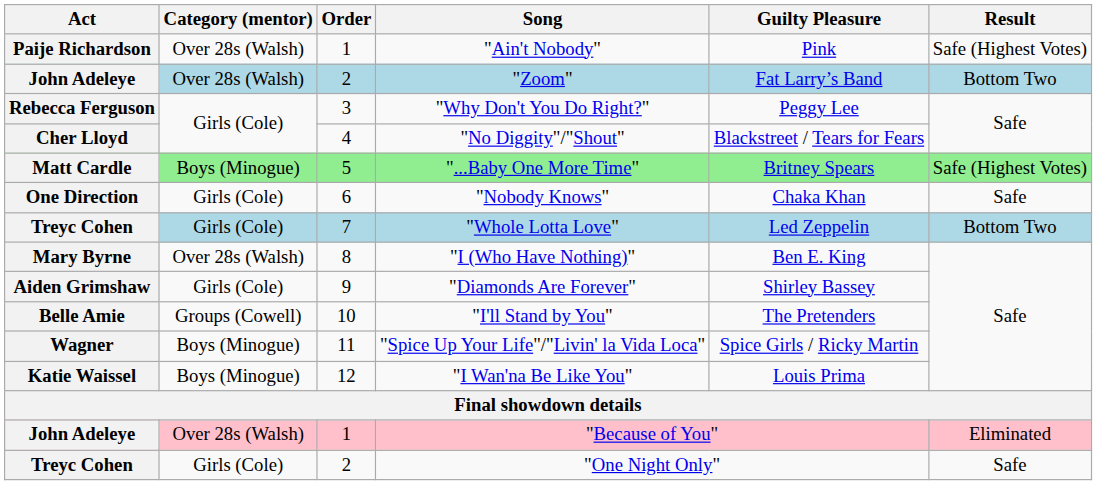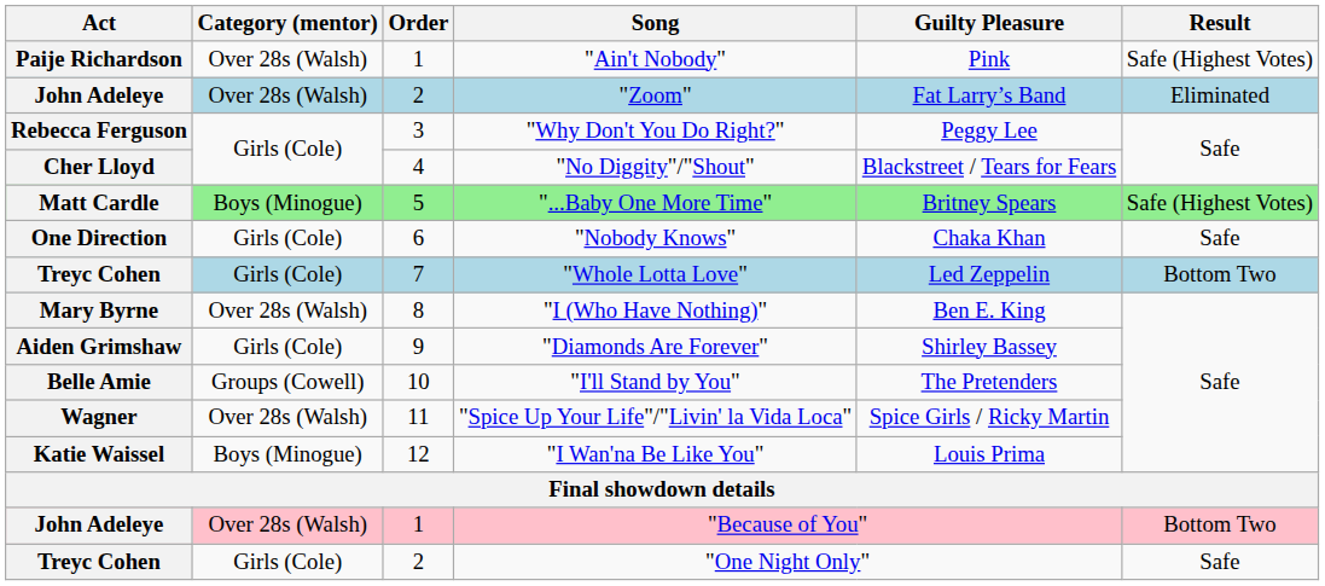 <table class="wikitable plainrowheaders" style="text-align:center;">
 <tr>
 <th scope="col">Act</th>
 <th scope="col">Category (mentor)</th>
 <th scope="col">Order</th>
 <th scope="col">Song</th>
 <th scope="col">Guilty Pleasure</th>
 <th scope="col">Result</th>
 </tr>
 <tr>
 <th scope="row">Paije Richardson</th>
 <td>Over 28s (Walsh)</td>
 <td>1</td>
 <td>"<a href='#'>Ain't Nobody</a>"</td>
 <td><a href='#'>Pink</a></td>
 <td>Safe (Highest Votes)</td>
 </tr>
 <tr style="background:lightblue;">
 <th scope="row">John Adeleye</th>
 <td>Over 28s (Walsh)</td>
 <td>2</td>
 <td>"<a href='#'>Zoom</a>"</td>
 <td><a href='#'>Fat Larry’s Band</a></td>
-<td>Bottom Two</td>
+<td>Eliminated</td>
 </tr>
 <tr>
 <th scope="row">Rebecca Ferguson</th>
 <td rowspan=2>Girls (Cole)</td>
 <td>3</td>
 <td>"<a href='#'>Why Don't You Do Right?</a>"</td>
 <td><a href='#'>Peggy Lee</a></td>
 <td rowspan=2>Safe</td>
 </tr>
 <tr>
 <th scope="row">Cher Lloyd</th>
 <td>4</td>
 <td>"<a href='#'>No Diggity</a>"/"<a href='#'>Shout</a>"</td>
 <td><a href='#'>Blackstreet</a> / <a href='#'>Tears for Fears</a></td>
 </tr>
 <tr style="background:lightgreen;">
 <th scope="row">Matt Cardle</th>
 <td>Boys (Minogue)</td>
 <td>5</td>
 <td>"<a href='#'>...Baby One More Time</a>"</td>
 <td><a href='#'>Britney Spears</a></td>
 <td>Safe (Highest Votes)</td>
 </tr>
 <tr>
 <th scope="row">One Direction</th>
 <td>Girls (Cole)</td>
 <td>6</td>
 <td>"<a href='#'>Nobody Knows</a>"</td>
 <td><a href='#'>Chaka Khan</a></td>
 <td>Safe</td>
 </tr>
 <tr style="background:lightblue;">
 <th scope="row">Treyc Cohen</th>
 <td>Girls (Cole)</td>
 <td>7</td>
 <td>"<a href='#'>Whole Lotta Love</a>"</td>
 <td><a href='#'>Led Zeppelin</a></td>
 <td>Bottom Two</td>
 </tr>
 <tr>
 <th scope="row">Mary Byrne</th>
 <td>Over 28s (Walsh)</td>
 <td>8</td>
 <td>"<a href='#'>I (Who Have Nothing)</a>"</td>
 <td><a href='#'>Ben E. King</a></td>
 <td rowspan=5>Safe</td>
 </tr>
 <tr>
 <th scope="row">Aiden Grimshaw</th>
 <td>Girls (Cole)</td>
 <td>9</td>
 <td>"<a href='#'>Diamonds Are Forever</a>"</td>
 <td><a href='#'>Shirley Bassey</a></td>
 </tr>
 <tr>
 <th scope="row">Belle Amie</th>
 <td>Groups (Cowell)</td>
 <td>10</td>
 <td>"<a href='#'>I'll Stand by You</a>"</td>
 <td><a href='#'>The Pretenders</a></td>
 </tr>
 <tr>
 <th scope="row">Wagner</th>
-<td>Boys (Minogue)</td>
+<td>Over 28s (Walsh)</td>
 <td>11</td>
 <td>"<a href='#'>Spice Up Your Life</a>"/"<a href='#'>Livin' la Vida Loca</a>"</td>
 <td><a href='#'>Spice Girls</a> / <a href='#'>Ricky Martin</a></td>
 </tr>
 <tr>
 <th scope="row">Katie Waissel</th>
 <td>Boys (Minogue)</td>
 <td>12</td>
 <td>"<a href='#'>I Wan'na Be Like You</a>"</td>
 <td><a href='#'>Louis Prima</a></td>
 </tr>
 <tr>
 <th colspan=6>Final showdown details</th>
 </tr>
 <tr style="background:pink;">
 <th scope="row">John Adeleye</th>
 <td>Over 28s (Walsh)</td>
 <td>1</td>
 <td colspan="2">"<a href='#'>Because of You</a>"</td>
-<td>Eliminated</td>
+<td>Bottom Two</td>
 </tr>
 <tr>
 <th scope="row">Treyc Cohen</th>
 <td>Girls (Cole)</td>
 <td>2</td>
 <td colspan="2">"<a href='#'>One Night Only</a>"</td>
 <td>Safe</td>
 </tr>
 </table>
